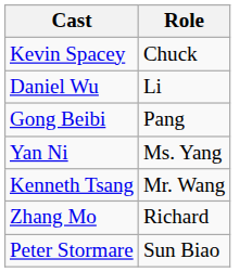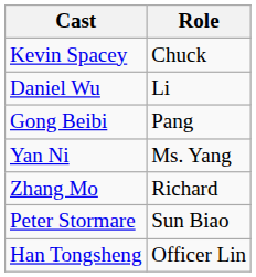 <table class="wikitable">
 <tr>
 <th>Cast</th>
 <th>Role</th>
 </tr>
 <tr>
 <td><a href='#'>Kevin Spacey</a></td>
 <td>Chuck</td>
 </tr>
 <tr>
 <td><a href='#'>Daniel Wu</a></td>
 <td>Li</td>
 </tr>
 <tr>
 <td><a href='#'>Gong Beibi</a></td>
 <td>Pang</td>
 </tr>
 <tr>
 <td><a href='#'>Yan Ni</a></td>
 <td>Ms. Yang</td>
 </tr>
 <tr>
-<td><a href='#'>Kenneth Tsang</a></td>
-<td>Mr. Wang</td>
-</tr>
-<tr>
 <td><a href='#'>Zhang Mo</a></td>
 <td>Richard</td>
 </tr>
 <tr>
 <td><a href='#'>Peter Stormare</a></td>
 <td>Sun Biao</td>
 </tr>
+<tr>
+<td><a href='#'>Han Tongsheng</a></td>
+<td>Officer Lin</td>
+</tr>
 </table>
